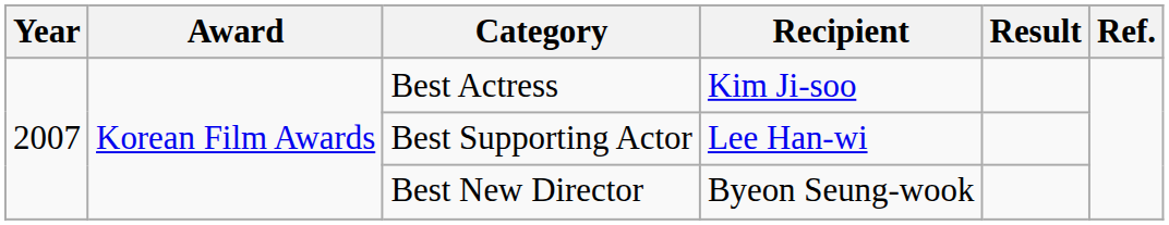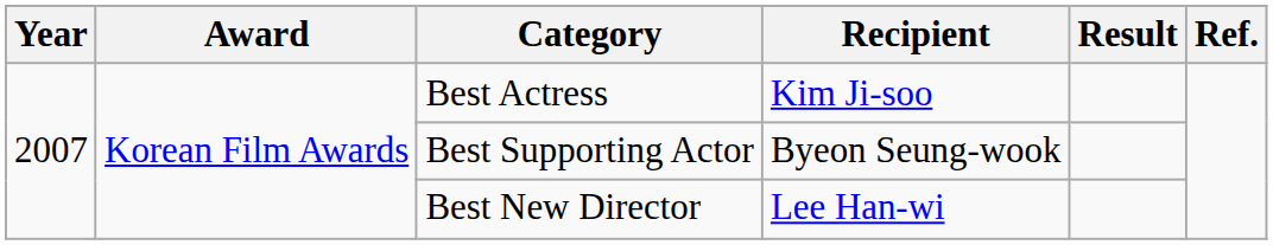 <table class="wikitable">
 <tr>
 <th>Year</th>
 <th>Award</th>
 <th>Category</th>
 <th>Recipient</th>
 <th>Result</th>
 <th>Ref.</th>
 </tr>
 <tr>
 <td rowspan=3>2007</td>
 <td rowspan=3><a href='#'>Korean Film Awards</a></td>
 <td>Best Actress</td>
 <td><a href='#'>Kim Ji-soo</a></td>
 <td></td>
 <td rowspan=3></td>
 </tr>
 <tr>
 <td>Best Supporting Actor</td>
-<td><a href='#'>Lee Han-wi</a></td>
+<td>Byeon Seung-wook</td>
 <td></td>
 </tr>
 <tr>
 <td>Best New Director</td>
-<td>Byeon Seung-wook</td>
+<td><a href='#'>Lee Han-wi</a></td>
 <td></td>
 </tr>
 </table>
